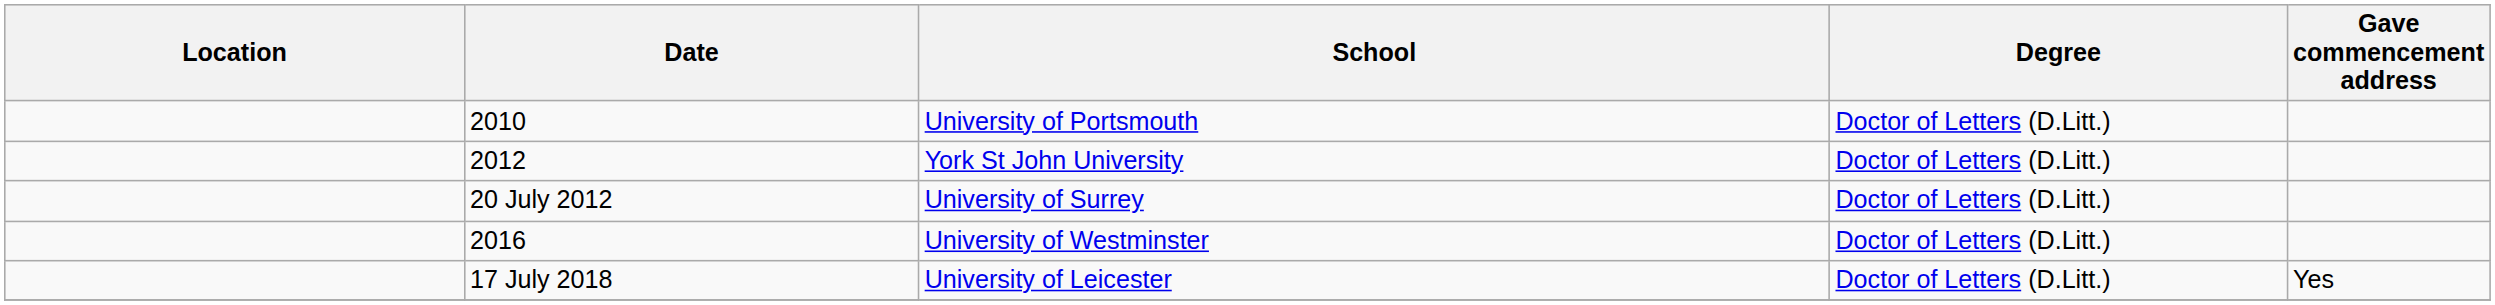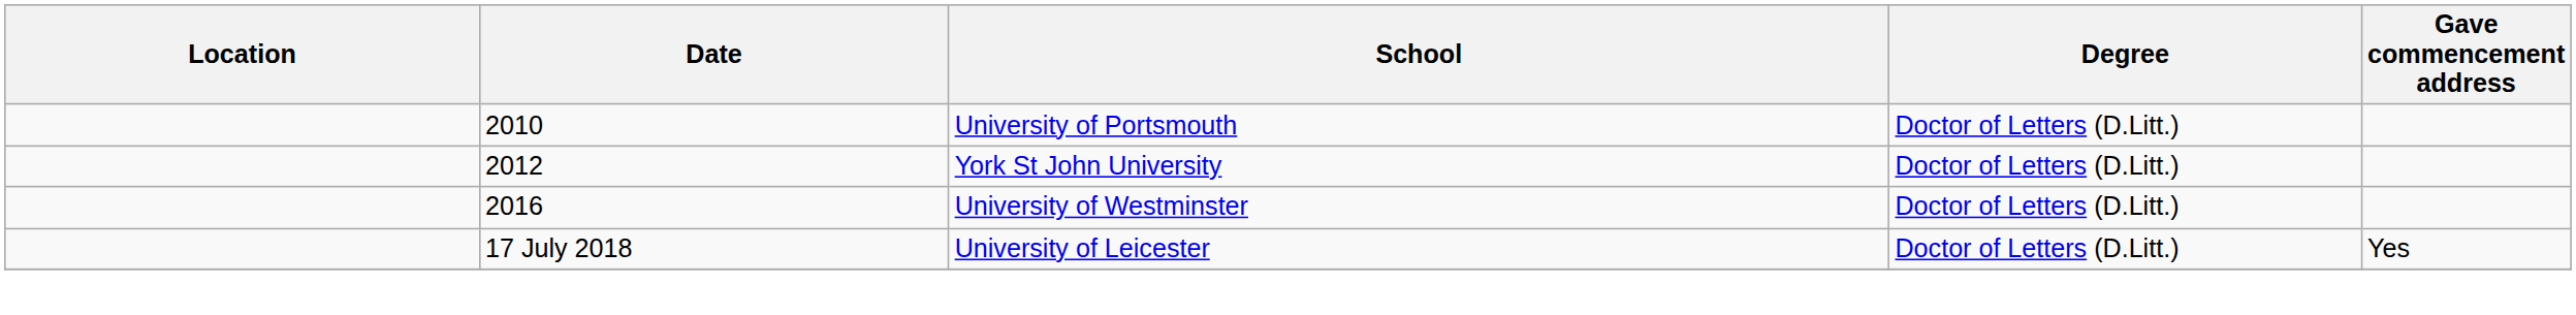 <table class="wikitable" style="width:100%;">
 <tr>
 <th style="width:20%;">Location</th>
 <th style="width:20%;">Date</th>
 <th style="width:40%;">School</th>
 <th style="width:20%;">Degree</th>
 <th style="width:20%;">Gave commencement address</th>
 </tr>
 <tr>
 <td></td>
 <td>2010</td>
 <td><a href='#'>University of Portsmouth</a></td>
 <td><a href='#'>Doctor of Letters</a> (D.Litt.)</td>
 <td></td>
 </tr>
 <tr>
 <td></td>
 <td>2012</td>
 <td><a href='#'>York St John University</a></td>
 <td><a href='#'>Doctor of Letters</a> (D.Litt.)</td>
 <td></td>
 </tr>
 <tr>
 <td></td>
-<td>20 July 2012</td>
-<td><a href='#'>University of Surrey</a></td>
-<td><a href='#'>Doctor of Letters</a> (D.Litt.)</td>
-<td></td>
-</tr>
-<tr>
-<td></td>
 <td>2016</td>
 <td><a href='#'>University of Westminster</a></td>
 <td><a href='#'>Doctor of Letters</a> (D.Litt.)</td>
 <td></td>
 </tr>
 <tr>
 <td></td>
 <td>17 July 2018</td>
 <td><a href='#'>University of Leicester</a></td>
 <td><a href='#'>Doctor of Letters</a> (D.Litt.)</td>
 <td>Yes</td>
 </tr>
 <tr>
 </tr>
 </table>
